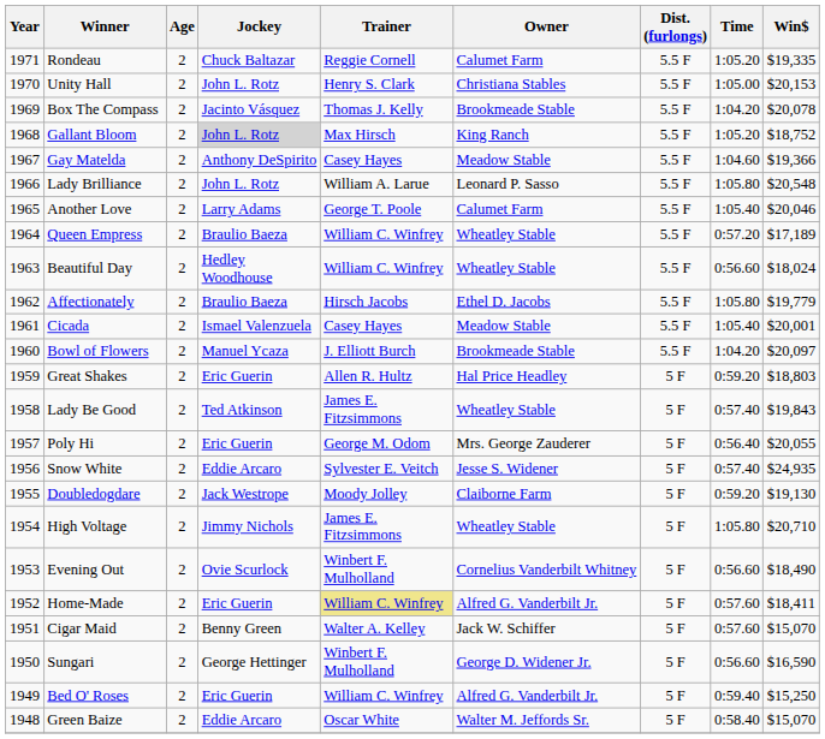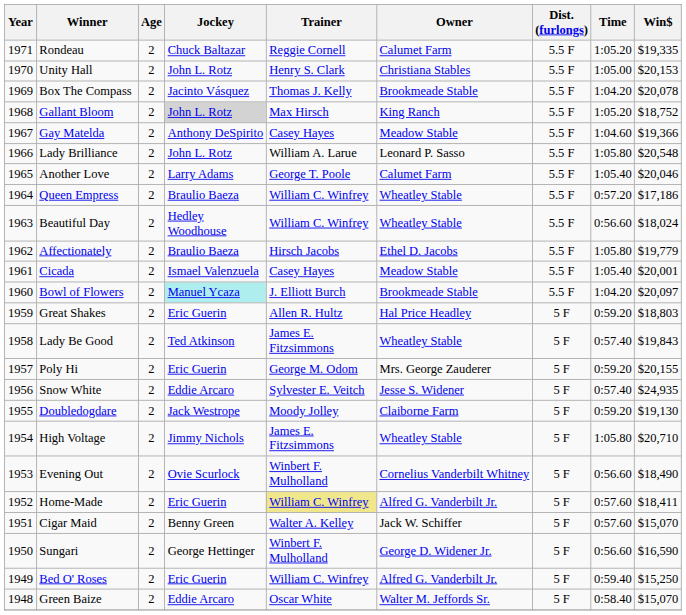 <table class="wikitable sortable" style="font-size:90%">
 <tr>
 <th style="width:30px">Year<br></th>
 <th style="width:110px">Winner<br></th>
 <th style="width:20px">Age<br></th>
 <th style="width:110px">Jockey<br></th>
 <th style="width:120px">Trainer<br></th>
 <th>Owner<br></th>
 <th style="width:25px">Dist.<br> <span>(<a href='#'>furlongs</a>)</span></th>
 <th style="width:25px">Time<br></th>
 <th style="width:25px">Win$<br></th>
 </tr>
 <tr>
 <td align=center>1971</td>
 <td>Rondeau</td>
 <td align=center>2</td>
 <td><a href='#'>Chuck Baltazar</a></td>
 <td><a href='#'>Reggie Cornell</a></td>
 <td><a href='#'>Calumet Farm</a></td>
 <td align=center>5.5 F</td>
 <td>1:05.20</td>
 <td>$19,335</td>
 </tr>
 <tr>
 <td align=center>1970</td>
 <td>Unity Hall</td>
 <td align=center>2</td>
 <td><a href='#'>John L. Rotz</a></td>
 <td><a href='#'>Henry S. Clark</a></td>
 <td><a href='#'>Christiana Stables</a></td>
 <td align=center>5.5 F</td>
 <td>1:05.00</td>
 <td>$20,153</td>
 </tr>
 <tr>
 <td align=center>1969</td>
 <td>Box The Compass</td>
 <td align=center>2</td>
 <td><a href='#'>Jacinto Vásquez</a></td>
 <td><a href='#'>Thomas J. Kelly</a></td>
 <td><a href='#'>Brookmeade Stable</a></td>
 <td align=center>5.5 F</td>
 <td>1:04.20</td>
 <td>$20,078</td>
 </tr>
 <tr>
 <td align=center>1968</td>
 <td><a href='#'>Gallant Bloom</a></td>
 <td align=center>2</td>
 <td style="background: lightgrey;"><a href='#'>John L. Rotz</a></td>
 <td><a href='#'>Max Hirsch</a></td>
 <td><a href='#'>King Ranch</a></td>
 <td align=center>5.5 F</td>
 <td>1:05.20</td>
 <td>$18,752</td>
 </tr>
 <tr>
 <td align=center>1967</td>
 <td><a href='#'>Gay Matelda</a></td>
 <td align=center>2</td>
 <td><a href='#'>Anthony DeSpirito</a></td>
 <td><a href='#'>Casey Hayes</a></td>
 <td><a href='#'>Meadow Stable</a></td>
 <td align=center>5.5 F</td>
 <td>1:04.60</td>
 <td>$19,366</td>
 </tr>
 <tr>
 <td align=center>1966</td>
 <td>Lady Brilliance</td>
 <td align=center>2</td>
 <td><a href='#'>John L. Rotz</a></td>
 <td>William A. Larue</td>
 <td>Leonard P. Sasso</td>
 <td align=center>5.5 F</td>
 <td>1:05.80</td>
 <td>$20,548</td>
 </tr>
 <tr>
 <td align=center>1965</td>
 <td>Another Love</td>
 <td align=center>2</td>
 <td><a href='#'>Larry Adams</a></td>
 <td><a href='#'>George T. Poole</a></td>
 <td><a href='#'>Calumet Farm</a></td>
 <td align=center>5.5 F</td>
 <td>1:05.40</td>
 <td>$20,046</td>
 </tr>
 <tr>
 <td align=center>1964</td>
 <td><a href='#'>Queen Empress</a></td>
 <td align=center>2</td>
 <td><a href='#'>Braulio Baeza</a></td>
 <td><a href='#'>William C. Winfrey</a></td>
 <td><a href='#'>Wheatley Stable</a></td>
 <td align=center>5.5 F</td>
 <td>0:57.20</td>
-<td>$17,189</td>
+<td>$17,186</td>
 </tr>
 <tr>
 <td align=center>1963</td>
 <td>Beautiful Day</td>
 <td align=center>2</td>
 <td><a href='#'>Hedley Woodhouse</a></td>
 <td><a href='#'>William C. Winfrey</a></td>
 <td><a href='#'>Wheatley Stable</a></td>
 <td align=center>5.5 F</td>
 <td>0:56.60</td>
 <td>$18,024</td>
 </tr>
 <tr>
 <td align=center>1962</td>
 <td><a href='#'>Affectionately</a></td>
 <td align=center>2</td>
 <td><a href='#'>Braulio Baeza</a></td>
 <td><a href='#'>Hirsch Jacobs</a></td>
 <td><a href='#'>Ethel D. Jacobs</a></td>
 <td align=center>5.5 F</td>
 <td>1:05.80</td>
 <td>$19,779</td>
 </tr>
 <tr>
 <td align=center>1961</td>
 <td><a href='#'>Cicada</a></td>
 <td align=center>2</td>
 <td><a href='#'>Ismael Valenzuela</a></td>
 <td><a href='#'>Casey Hayes</a></td>
 <td><a href='#'>Meadow Stable</a></td>
 <td align=center>5.5 F</td>
 <td>1:05.40</td>
 <td>$20,001</td>
 </tr>
 <tr>
 <td align=center>1960</td>
 <td><a href='#'>Bowl of Flowers</a></td>
 <td align=center>2</td>
-<td><a href='#'>Manuel Ycaza</a></td>
+<td style="background: paleturquoise;"><a href='#'>Manuel Ycaza</a></td>
 <td><a href='#'>J. Elliott Burch</a></td>
 <td><a href='#'>Brookmeade Stable</a></td>
 <td align=center>5.5 F</td>
 <td>1:04.20</td>
 <td>$20,097</td>
 </tr>
 <tr>
 <td align=center>1959</td>
 <td>Great Shakes</td>
 <td align=center>2</td>
 <td><a href='#'>Eric Guerin</a></td>
 <td><a href='#'>Allen R. Hultz</a></td>
 <td><a href='#'>Hal Price Headley</a></td>
 <td align=center>5 F</td>
 <td>0:59.20</td>
 <td>$18,803</td>
 </tr>
 <tr>
 <td align=center>1958</td>
 <td>Lady Be Good</td>
 <td align=center>2</td>
 <td><a href='#'>Ted Atkinson</a></td>
 <td><a href='#'>James E. Fitzsimmons</a></td>
 <td><a href='#'>Wheatley Stable</a></td>
 <td align=center>5 F</td>
 <td>0:57.40</td>
 <td>$19,843</td>
 </tr>
 <tr>
 <td align=center>1957</td>
 <td>Poly Hi</td>
 <td align=center>2</td>
 <td><a href='#'>Eric Guerin</a></td>
 <td><a href='#'>George M. Odom</a></td>
 <td>Mrs. George Zauderer</td>
 <td align=center>5 F</td>
-<td>0:56.40</td>
-<td>$20,055</td>
+<td>0:59.20</td>
+<td>$20,155</td>
 </tr>
 <tr>
 <td align=center>1956</td>
 <td>Snow White</td>
 <td align=center>2</td>
 <td><a href='#'>Eddie Arcaro</a></td>
 <td><a href='#'>Sylvester E. Veitch</a></td>
 <td><a href='#'>Jesse S. Widener</a></td>
 <td align=center>5 F</td>
 <td>0:57.40</td>
 <td>$24,935</td>
 </tr>
 <tr>
 <td align=center>1955</td>
 <td><a href='#'>Doubledogdare</a></td>
 <td align=center>2</td>
 <td><a href='#'>Jack Westrope</a></td>
 <td><a href='#'>Moody Jolley</a></td>
 <td><a href='#'>Claiborne Farm</a></td>
 <td align=center>5 F</td>
 <td>0:59.20</td>
 <td>$19,130</td>
 </tr>
 <tr>
 <td align=center>1954</td>
 <td>High Voltage</td>
 <td align=center>2</td>
 <td><a href='#'>Jimmy Nichols</a></td>
 <td><a href='#'>James E. Fitzsimmons</a></td>
 <td><a href='#'>Wheatley Stable</a></td>
 <td align=center>5 F</td>
 <td>1:05.80</td>
 <td>$20,710</td>
 </tr>
 <tr>
 <td align=center>1953</td>
 <td>Evening Out</td>
 <td align=center>2</td>
 <td><a href='#'>Ovie Scurlock</a></td>
 <td><a href='#'>Winbert F. Mulholland</a></td>
 <td><a href='#'>Cornelius Vanderbilt Whitney</a></td>
 <td align=center>5 F</td>
 <td>0:56.60</td>
 <td>$18,490</td>
 </tr>
 <tr>
 <td align=center>1952</td>
 <td>Home-Made</td>
 <td align=center>2</td>
 <td><a href='#'>Eric Guerin</a></td>
 <td style="background: khaki;"><a href='#'>William C. Winfrey</a></td>
 <td><a href='#'>Alfred G. Vanderbilt Jr.</a></td>
 <td align=center>5 F</td>
 <td>0:57.60</td>
 <td>$18,411</td>
 </tr>
 <tr>
 <td align=center>1951</td>
 <td>Cigar Maid</td>
 <td align=center>2</td>
 <td>Benny Green</td>
 <td><a href='#'>Walter A. Kelley</a></td>
 <td>Jack W. Schiffer</td>
 <td align=center>5 F</td>
 <td>0:57.60</td>
 <td>$15,070</td>
 </tr>
 <tr>
 <td align=center>1950</td>
 <td>Sungari</td>
 <td align=center>2</td>
 <td>George Hettinger</td>
 <td><a href='#'>Winbert F. Mulholland</a></td>
 <td><a href='#'>George D. Widener Jr.</a></td>
 <td align=center>5 F</td>
 <td>0:56.60</td>
 <td>$16,590</td>
 </tr>
 <tr>
 <td align=center>1949</td>
 <td><a href='#'>Bed O' Roses</a></td>
 <td align=center>2</td>
 <td><a href='#'>Eric Guerin</a></td>
 <td><a href='#'>William C. Winfrey</a></td>
 <td><a href='#'>Alfred G. Vanderbilt Jr.</a></td>
 <td align=center>5 F</td>
 <td>0:59.40</td>
 <td>$15,250</td>
 </tr>
 <tr>
 <td align=center>1948</td>
 <td>Green Baize</td>
 <td align=center>2</td>
 <td><a href='#'>Eddie Arcaro</a></td>
 <td><a href='#'>Oscar White</a></td>
 <td><a href='#'>Walter M. Jeffords Sr.</a></td>
 <td align=center>5 F</td>
 <td>0:58.40</td>
 <td>$15,070</td>
 </tr>
 <tr>
 </tr>
 </table>
